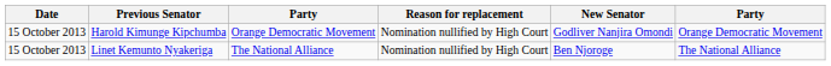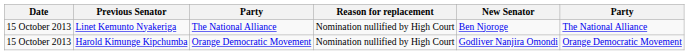 <table class=wikitable>
 <tr>
 <th>Date</th>
 <th>Previous Senator</th>
 <th>Party</th>
 <th>Reason for replacement</th>
 <th>New Senator</th>
 <th>Party</th>
 </tr>
 <tr>
 <td>15 October 2013</td>
+<td><a href='#'>Linet Kemunto Nyakeriga</a></td>
+<td><a href='#'>The National Alliance</a></td>
+<td>Nomination nullified by High Court</td>
+<td><a href='#'>Ben Njoroge</a></td>
+<td><a href='#'>The National Alliance</a></td>
+</tr>
+<tr>
+<td>15 October 2013</td>
 <td><a href='#'>Harold Kimunge Kipchumba</a></td>
 <td><a href='#'>Orange Democratic Movement</a></td>
 <td>Nomination nullified by High Court</td>
 <td><a href='#'>Godliver Nanjira Omondi</a></td>
 <td><a href='#'>Orange Democratic Movement</a></td>
 </tr>
-<tr>
-<td>15 October 2013</td>
-<td><a href='#'>Linet Kemunto Nyakeriga</a></td>
-<td><a href='#'>The National Alliance</a></td>
-<td>Nomination nullified by High Court</td>
-<td><a href='#'>Ben Njoroge</a></td>
-<td><a href='#'>The National Alliance</a></td>
-</tr>
 </table>
